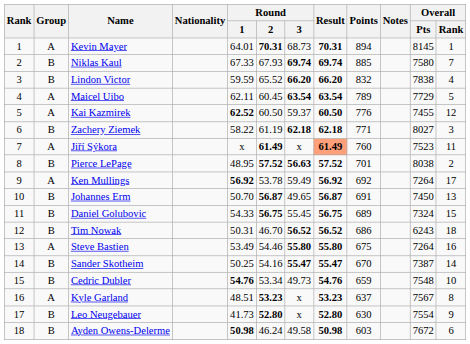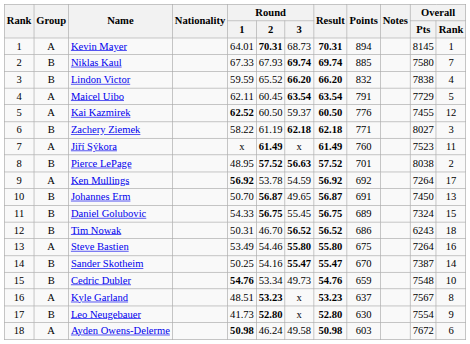 <table class="wikitable sortable" style="text-align:center">
 <tr>
 <th rowspan=2>Rank</th>
 <th rowspan=2>Group</th>
 <th rowspan=2>Name</th>
 <th rowspan=2>Nationality</th>
 <th colspan=3>Round</th>
 <th rowspan=2 data-sort-type="number">Result</th>
 <th rowspan=2>Points</th>
 <th rowspan=2>Notes</th>
 <th colspan=2>Overall</th>
 </tr>
 <tr>
 <th data-sort-type="number">1</th>
 <th data-sort-type="number">2</th>
 <th data-sort-type="number">3</th>
 <th>Pts</th>
 <th>Rank</th>
 </tr>
 <tr>
 <td>1</td>
 <td>A</td>
 <td align=left><a href='#'>Kevin Mayer</a></td>
 <td align=left></td>
 <td>64.01</td>
 <td><strong>70.31</strong></td>
 <td>68.73</td>
 <td><strong>70.31</strong></td>
 <td>894</td>
 <td></td>
 <td>8145</td>
 <td>1</td>
 </tr>
 <tr>
 <td>2</td>
 <td>B</td>
 <td align=left><a href='#'>Niklas Kaul</a></td>
 <td align=left></td>
 <td>67.33</td>
 <td>67.93</td>
 <td><strong>69.74</strong></td>
 <td><strong>69.74</strong></td>
 <td>885</td>
 <td></td>
 <td>7580</td>
 <td>7</td>
 </tr>
 <tr>
 <td>3</td>
 <td>B</td>
 <td align=left><a href='#'>Lindon Victor</a></td>
 <td align=left></td>
 <td>59.59</td>
 <td>65.52</td>
 <td><strong>66.20</strong></td>
 <td><strong>66.20</strong></td>
 <td>832</td>
 <td></td>
 <td>7838</td>
 <td>4</td>
 </tr>
 <tr>
 <td>4</td>
 <td>A</td>
 <td align=left><a href='#'>Maicel Uibo</a></td>
 <td align=left></td>
 <td>62.11</td>
 <td>60.45</td>
 <td><strong>63.54</strong></td>
 <td><strong>63.54</strong></td>
-<td>789</td>
+<td>791</td>
 <td></td>
 <td>7729</td>
 <td>5</td>
 </tr>
 <tr>
 <td>5</td>
 <td>A</td>
 <td align=left><a href='#'>Kai Kazmirek</a></td>
 <td align=left></td>
 <td><strong>62.52</strong></td>
 <td>60.50</td>
 <td>59.37</td>
 <td><strong>60.50</strong></td>
 <td>776</td>
 <td></td>
 <td>7455</td>
 <td>12</td>
 </tr>
 <tr>
 <td>6</td>
 <td>B</td>
 <td align=left><a href='#'>Zachery Ziemek</a></td>
 <td align=left></td>
 <td>58.22</td>
 <td>61.19</td>
 <td><strong>62.18</strong></td>
 <td><strong>62.18</strong></td>
 <td>771</td>
 <td></td>
 <td>8027</td>
 <td>3</td>
 </tr>
 <tr>
 <td>7</td>
 <td>A</td>
 <td align=left><a href='#'>Jiří Sýkora</a></td>
 <td align=left></td>
 <td>x</td>
 <td><strong>61.49</strong></td>
 <td>x</td>
-<td style="background: lightsalmon;"><strong>61.49</strong></td>
+<td><strong>61.49</strong></td>
 <td>760</td>
 <td></td>
 <td>7523</td>
 <td>11</td>
 </tr>
 <tr>
 <td>8</td>
 <td>B</td>
 <td align=left><a href='#'>Pierce LePage</a></td>
 <td align=left></td>
 <td>48.95</td>
 <td><strong>57.52</strong></td>
 <td><strong>56.63</strong></td>
 <td><strong>57.52</strong></td>
 <td>701</td>
 <td></td>
 <td>8038</td>
 <td>2</td>
 </tr>
 <tr>
 <td>9</td>
 <td>A</td>
 <td align=left><a href='#'>Ken Mullings</a></td>
 <td align=left></td>
 <td><strong>56.92</strong></td>
 <td>53.78</td>
-<td>59.49</td>
+<td>54.59</td>
 <td><strong>56.92</strong></td>
 <td>692</td>
 <td></td>
 <td>7264</td>
 <td>17</td>
 </tr>
 <tr>
 <td>10</td>
 <td>B</td>
 <td align=left><a href='#'>Johannes Erm</a></td>
 <td align=left></td>
 <td>50.70</td>
 <td><strong>56.87</strong></td>
 <td>49.65</td>
 <td><strong>56.87</strong></td>
 <td>691</td>
 <td></td>
 <td>7450</td>
 <td>13</td>
 </tr>
 <tr>
 <td>11</td>
 <td>B</td>
 <td align=left><a href='#'>Daniel Golubovic</a></td>
 <td align=left></td>
 <td>54.33</td>
 <td><strong>56.75</strong></td>
 <td>55.45</td>
 <td><strong>56.75</strong></td>
 <td>689</td>
 <td></td>
 <td>7324</td>
 <td>15</td>
 </tr>
 <tr>
 <td>12</td>
 <td>B</td>
 <td align=left><a href='#'>Tim Nowak</a></td>
 <td align=left></td>
 <td>50.31</td>
 <td>46.70</td>
 <td><strong>56.52</strong></td>
 <td><strong>56.52</strong></td>
 <td>686</td>
 <td></td>
 <td>6243</td>
 <td>18</td>
 </tr>
 <tr>
 <td>13</td>
 <td>A</td>
 <td align=left><a href='#'>Steve Bastien</a></td>
 <td align=left></td>
 <td>53.49</td>
 <td>54.46</td>
 <td><strong>55.80</strong></td>
 <td><strong>55.80</strong></td>
 <td>675</td>
 <td></td>
 <td>7264</td>
 <td>16</td>
 </tr>
 <tr>
 <td>14</td>
 <td>B</td>
 <td align=left><a href='#'>Sander Skotheim</a></td>
 <td align=left></td>
 <td>50.25</td>
 <td>54.16</td>
 <td><strong>55.47</strong></td>
 <td><strong>55.47</strong></td>
 <td>670</td>
 <td></td>
 <td>7387</td>
 <td>14</td>
 </tr>
 <tr>
 <td>15</td>
 <td>B</td>
 <td align=left><a href='#'>Cedric Dubler</a></td>
 <td align=left></td>
 <td><strong>54.76</strong></td>
 <td>53.34</td>
 <td>49.73</td>
 <td><strong>54.76</strong></td>
 <td>659</td>
 <td></td>
 <td>7548</td>
 <td>10</td>
 </tr>
 <tr>
 <td>16</td>
 <td>A</td>
 <td align=left><a href='#'>Kyle Garland</a></td>
 <td align=left></td>
 <td>48.51</td>
 <td><strong>53.23</strong></td>
 <td>x</td>
 <td><strong>53.23</strong></td>
 <td>637</td>
 <td></td>
 <td>7567</td>
 <td>8</td>
 </tr>
 <tr>
 <td>17</td>
 <td>B</td>
 <td align=left><a href='#'>Leo Neugebauer</a></td>
 <td align=left></td>
 <td>41.73</td>
 <td><strong>52.80</strong></td>
 <td>x</td>
 <td><strong>52.80</strong></td>
 <td>630</td>
 <td></td>
 <td>7554</td>
 <td>9</td>
 </tr>
 <tr>
 <td>18</td>
-<td>B</td>
+<td>A</td>
 <td align=left><a href='#'>Ayden Owens-Delerme</a></td>
 <td align=left></td>
 <td><strong>50.98</strong></td>
 <td>46.24</td>
 <td>49.58</td>
 <td><strong>50.98</strong></td>
 <td>603</td>
 <td></td>
 <td>7672</td>
 <td>6</td>
 </tr>
 </table>
